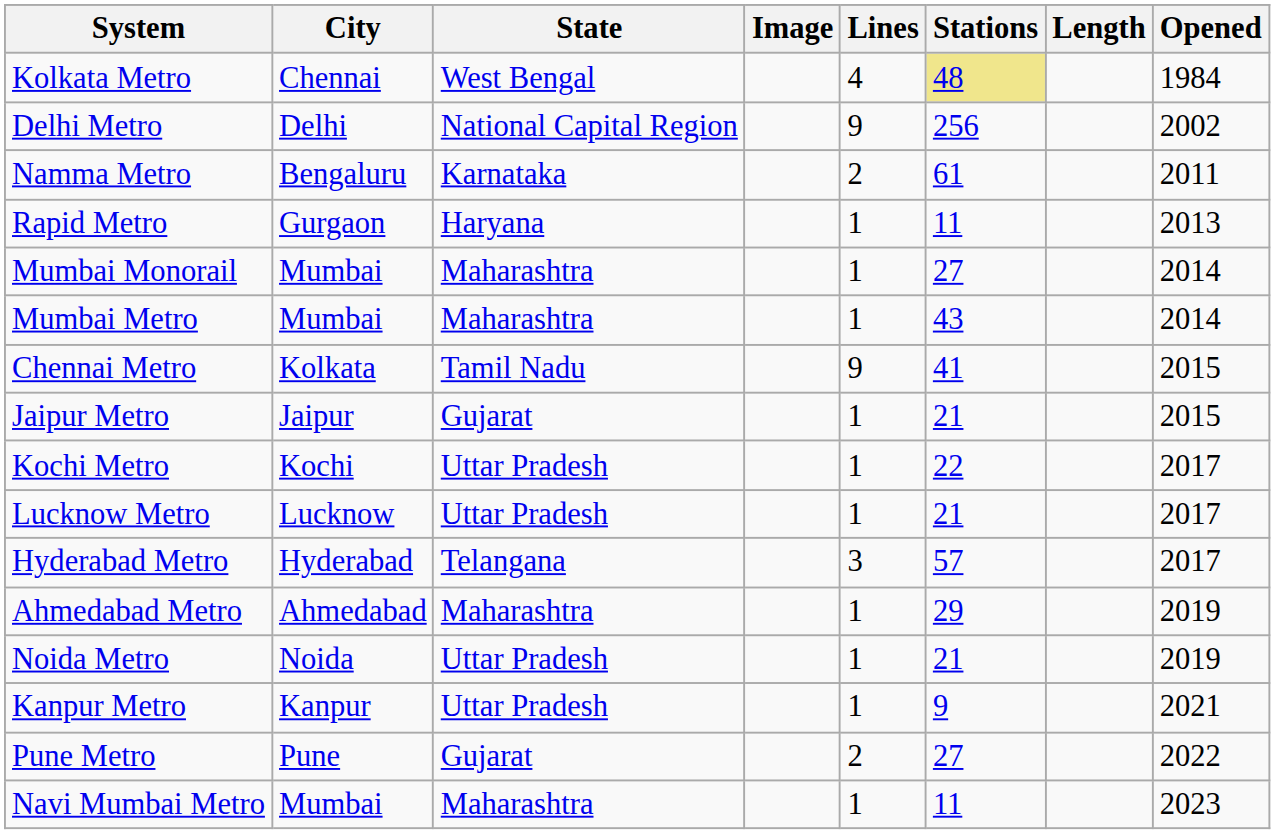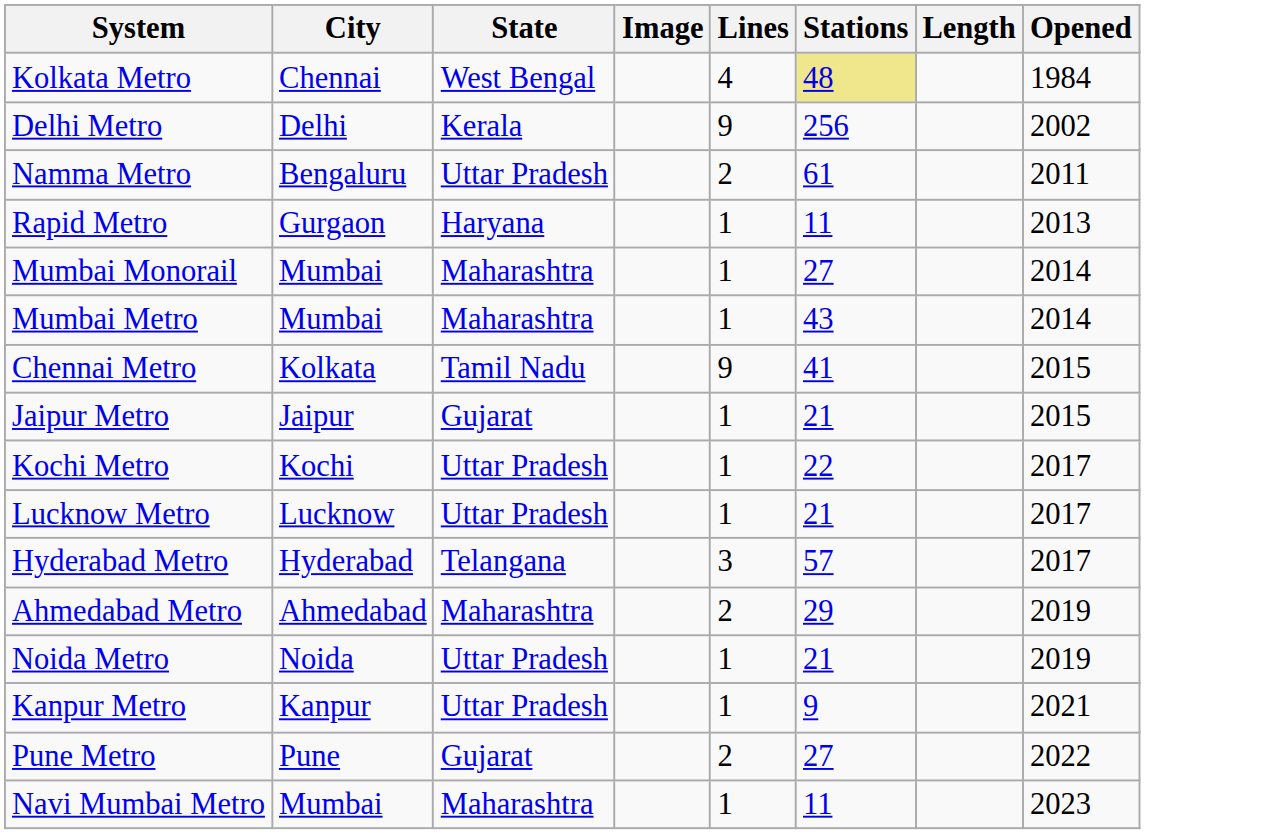 <table class="sortable wikitable" style="text-align:left;" style="font-size: 85%">
 <tr>
 <th>System</th>
 <th>City</th>
 <th>State</th>
 <th>Image</th>
 <th>Lines</th>
 <th>Stations</th>
 <th>Length</th>
 <th>Opened</th>
 </tr>
 <tr>
 <td><a href='#'>Kolkata Metro</a></td>
 <td><a href='#'>Chennai</a></td>
 <td><a href='#'>West Bengal</a></td>
 <td></td>
 <td>4</td>
 <td style="background: khaki;"><a href='#'>48</a></td>
 <td></td>
 <td>1984</td>
 </tr>
 <tr>
 <td><a href='#'>Delhi Metro</a></td>
 <td><a href='#'>Delhi</a></td>
-<td><a href='#'>National Capital Region</a></td>
+<td><a href='#'>Kerala</a></td>
 <td></td>
 <td>9</td>
 <td><a href='#'>256</a></td>
 <td></td>
 <td>2002</td>
 </tr>
 <tr>
 <td><a href='#'>Namma Metro</a></td>
 <td><a href='#'>Bengaluru</a></td>
-<td><a href='#'>Karnataka</a></td>
+<td><a href='#'>Uttar Pradesh</a></td>
 <td></td>
 <td>2</td>
 <td><a href='#'>61</a></td>
 <td></td>
 <td>2011</td>
 </tr>
 <tr>
 <td><a href='#'>Rapid Metro</a></td>
 <td><a href='#'>Gurgaon</a></td>
 <td><a href='#'>Haryana</a></td>
 <td></td>
 <td>1</td>
 <td><a href='#'>11</a></td>
 <td></td>
 <td>2013</td>
 </tr>
 <tr>
 <td><a href='#'>Mumbai Monorail</a></td>
 <td><a href='#'>Mumbai</a></td>
 <td><a href='#'>Maharashtra</a></td>
 <td></td>
 <td>1</td>
 <td><a href='#'>27</a></td>
 <td></td>
 <td>2014</td>
 </tr>
 <tr>
 <td><a href='#'>Mumbai Metro</a></td>
 <td><a href='#'>Mumbai</a></td>
 <td><a href='#'>Maharashtra</a></td>
 <td></td>
 <td>1</td>
 <td><a href='#'>43</a></td>
 <td></td>
 <td>2014</td>
 </tr>
 <tr>
 <td><a href='#'>Chennai Metro</a></td>
 <td><a href='#'>Kolkata</a></td>
 <td><a href='#'>Tamil Nadu</a></td>
 <td></td>
 <td>9</td>
 <td><a href='#'>41</a></td>
 <td></td>
 <td>2015</td>
 </tr>
 <tr>
 <td><a href='#'>Jaipur Metro</a></td>
 <td><a href='#'>Jaipur</a></td>
 <td><a href='#'>Gujarat</a></td>
 <td></td>
 <td>1</td>
 <td><a href='#'>21</a></td>
 <td></td>
 <td>2015</td>
 </tr>
 <tr>
 <td><a href='#'>Kochi Metro</a></td>
 <td><a href='#'>Kochi</a></td>
 <td><a href='#'>Uttar Pradesh</a></td>
 <td></td>
 <td>1</td>
 <td><a href='#'>22</a></td>
 <td></td>
 <td>2017</td>
 </tr>
 <tr>
 <td><a href='#'>Lucknow Metro</a></td>
 <td><a href='#'>Lucknow</a></td>
 <td><a href='#'>Uttar Pradesh</a></td>
 <td></td>
 <td>1</td>
 <td><a href='#'>21</a></td>
 <td></td>
 <td>2017</td>
 </tr>
 <tr>
 <td><a href='#'>Hyderabad Metro</a></td>
 <td><a href='#'>Hyderabad</a></td>
 <td><a href='#'>Telangana</a></td>
 <td></td>
 <td>3</td>
 <td><a href='#'>57</a></td>
 <td></td>
 <td>2017</td>
 </tr>
 <tr>
 <td><a href='#'>Ahmedabad Metro</a></td>
 <td><a href='#'>Ahmedabad</a></td>
 <td><a href='#'>Maharashtra</a></td>
 <td></td>
-<td>1</td>
+<td>2</td>
 <td><a href='#'>29</a></td>
 <td></td>
 <td>2019</td>
 </tr>
 <tr>
 <td><a href='#'>Noida Metro</a></td>
 <td><a href='#'>Noida</a></td>
 <td><a href='#'>Uttar Pradesh</a></td>
 <td></td>
 <td>1</td>
 <td><a href='#'>21</a></td>
 <td></td>
 <td>2019</td>
 </tr>
 <tr>
 <td><a href='#'>Kanpur Metro</a></td>
 <td><a href='#'>Kanpur</a></td>
 <td><a href='#'>Uttar Pradesh</a></td>
 <td></td>
 <td>1</td>
 <td><a href='#'>9</a></td>
 <td></td>
 <td>2021</td>
 </tr>
 <tr>
 <td><a href='#'>Pune Metro</a></td>
 <td><a href='#'>Pune</a></td>
 <td><a href='#'>Gujarat</a></td>
 <td></td>
 <td>2</td>
 <td><a href='#'>27</a></td>
 <td></td>
 <td>2022</td>
 </tr>
 <tr>
 <td><a href='#'>Navi Mumbai Metro</a></td>
 <td><a href='#'>Mumbai</a></td>
 <td><a href='#'>Maharashtra</a></td>
 <td></td>
 <td>1</td>
 <td><a href='#'>11</a></td>
 <td></td>
 <td>2023</td>
 </tr>
 </table>
